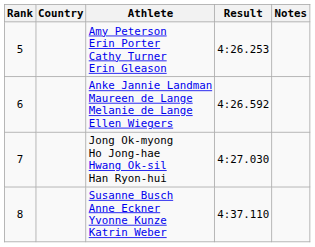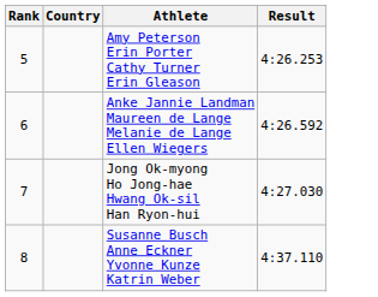 <table class="wikitable" style="text-align:center">
 <tr>
 <th>Rank</th>
 <th>Country</th>
 <th>Athlete</th>
 <th>Result</th>
-<th>Notes</th>
 </tr>
 <tr>
 <td>5</td>
 <td align=left></td>
 <td align=left><a href='#'>Amy Peterson</a> <br> <a href='#'>Erin Porter</a> <br> <a href='#'>Cathy Turner</a> <br> <a href='#'>Erin Gleason</a></td>
 <td>4:26.253</td>
-<td></td>
 </tr>
 <tr>
 <td>6</td>
 <td align=left></td>
 <td align=left><a href='#'>Anke Jannie Landman</a> <br> <a href='#'>Maureen de Lange</a> <br> <a href='#'>Melanie de Lange</a> <br> <a href='#'>Ellen Wiegers</a></td>
 <td>4:26.592</td>
-<td></td>
 </tr>
 <tr>
 <td>7</td>
 <td align=left></td>
 <td align=left>Jong Ok-myong <br> Ho Jong-hae <br> <a href='#'>Hwang Ok-sil</a> <br> Han Ryon-hui</td>
 <td>4:27.030</td>
-<td></td>
 </tr>
 <tr>
 <td>8</td>
 <td align=left></td>
 <td align=left><a href='#'>Susanne Busch</a> <br> <a href='#'>Anne Eckner</a> <br> <a href='#'>Yvonne Kunze</a> <br> <a href='#'>Katrin Weber</a></td>
 <td>4:37.110</td>
-<td></td>
 </tr>
 </table>
